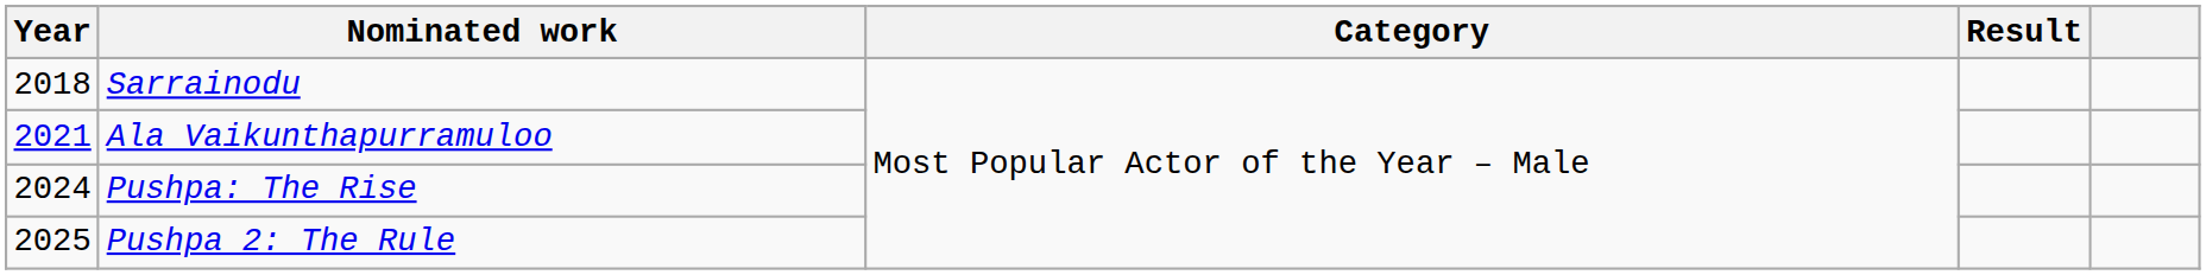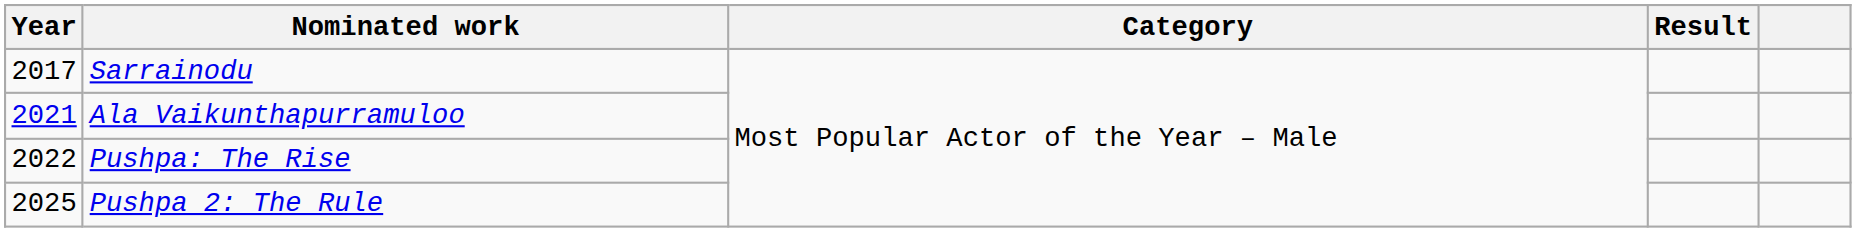 <table class="wikitable" style="width:100%;">
 <tr>
 <th scope="col" style="width:4%;">Year</th>
 <th scope="col" style="width:35%;">Nominated work</th>
 <th scope="col" style="width:50%;">Category</th>
 <th scope="col" style="width:6%;">Result</th>
 <th scope="col" style="width:5%;"></th>
 </tr>
 <tr>
-<td>2018</td>
+<td>2017</td>
 <td><em><a href='#'>Sarrainodu</a></em></td>
 <td rowspan="4">Most Popular Actor of the Year – Male</td>
 <td></td>
 <td></td>
 </tr>
 <tr>
 <td><a href='#'>2021</a></td>
 <td><em><a href='#'>Ala Vaikunthapurramuloo</a></em></td>
 <td></td>
 <td></td>
 </tr>
 <tr>
-<td>2024</td>
+<td>2022</td>
 <td><em><a href='#'>Pushpa: The Rise</a></em></td>
 <td></td>
 <td></td>
 </tr>
 <tr>
 <td>2025</td>
 <td><em><a href='#'>Pushpa 2: The Rule</a></em></td>
 <td></td>
 <td></td>
 </tr>
 </table>
